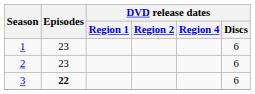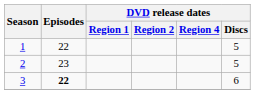 <table class="wikitable plainrowheaders" style="text-align: center;">
 <tr>
 <th scope="col" rowspan="2">Season</th>
 <th scope="col" rowspan="2">Episodes</th>
 <th scope="col" colspan="5"><a href='#'>DVD</a> release dates</th>
 </tr>
 <tr>
 <th scope="col"><a href='#'>Region 1</a></th>
 <th scope="col"><a href='#'>Region 2</a></th>
 <th scope="col"><a href='#'>Region 4</a></th>
 <th scope="col">Discs</th>
 </tr>
 <tr>
 <td scope="row"><a href='#'>1</a></td>
-<td>23</td>
+<td>22</td>
 <td></td>
 <td></td>
 <td></td>
-<td>6</td>
+<td>5</td>
 </tr>
 <tr>
 <td scope="row"><a href='#'>2</a></td>
 <td>23</td>
 <td></td>
 <td></td>
 <td></td>
-<td>6</td>
+<td>5</td>
 </tr>
 <tr>
 <td scope="row"><a href='#'>3</a></td>
 <td><strong>22</strong></td>
 <td></td>
 <td></td>
 <td></td>
 <td>6</td>
 </tr>
 <tr>
 </tr>
 </table>
